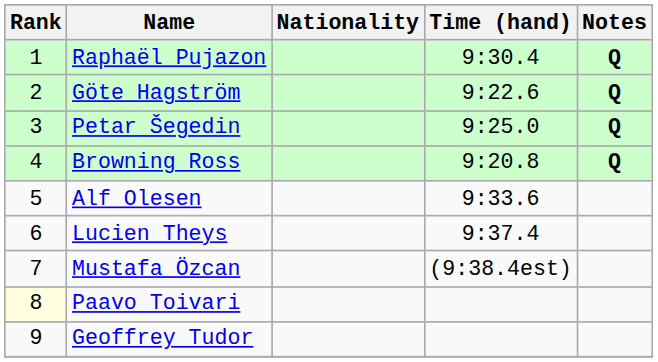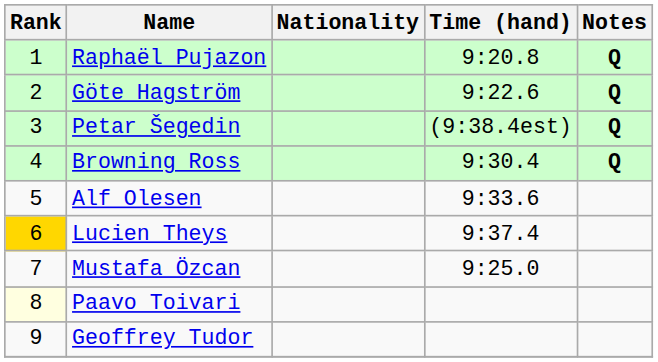 <table class="wikitable sortable" style="text-align:center">
 <tr>
 <th>Rank</th>
 <th>Name</th>
 <th>Nationality</th>
 <th>Time (hand)</th>
 <th>Notes</th>
 </tr>
 <tr bgcolor=#cfc>
 <td>1</td>
 <td align=left><a href='#'>Raphaël Pujazon</a></td>
 <td align=left></td>
-<td>9:30.4</td>
+<td>9:20.8</td>
 <td><strong>Q</strong></td>
 </tr>
 <tr bgcolor=#cfc>
 <td>2</td>
 <td align=left><a href='#'>Göte Hagström</a></td>
 <td align=left></td>
 <td>9:22.6</td>
 <td><strong>Q</strong></td>
 </tr>
 <tr bgcolor=#cfc>
 <td>3</td>
 <td align=left><a href='#'>Petar Šegedin</a></td>
 <td align=left></td>
-<td>9:25.0</td>
+<td>(9:38.4est)</td>
 <td><strong>Q</strong></td>
 </tr>
 <tr bgcolor=#cfc>
 <td>4</td>
 <td align=left><a href='#'>Browning Ross</a></td>
 <td align=left></td>
-<td>9:20.8</td>
+<td>9:30.4</td>
 <td><strong>Q</strong></td>
 </tr>
 <tr>
 <td>5</td>
 <td align=left><a href='#'>Alf Olesen</a></td>
 <td align=left></td>
 <td>9:33.6</td>
 <td></td>
 </tr>
 <tr>
-<td>6</td>
+<td style="background: gold;">6</td>
 <td align=left><a href='#'>Lucien Theys</a></td>
 <td align=left></td>
 <td>9:37.4</td>
 <td></td>
 </tr>
 <tr>
 <td>7</td>
 <td align=left><a href='#'>Mustafa Özcan</a></td>
 <td align=left></td>
-<td>(9:38.4est)</td>
+<td>9:25.0</td>
 <td></td>
 </tr>
 <tr>
 <td style="background: lightyellow;">8</td>
 <td align=left><a href='#'>Paavo Toivari</a></td>
 <td align=left></td>
 <td></td>
 <td></td>
 </tr>
 <tr>
 <td>9</td>
 <td align=left><a href='#'>Geoffrey Tudor</a></td>
 <td align=left></td>
 <td></td>
 <td></td>
 </tr>
 <tr>
 </tr>
 </table>
